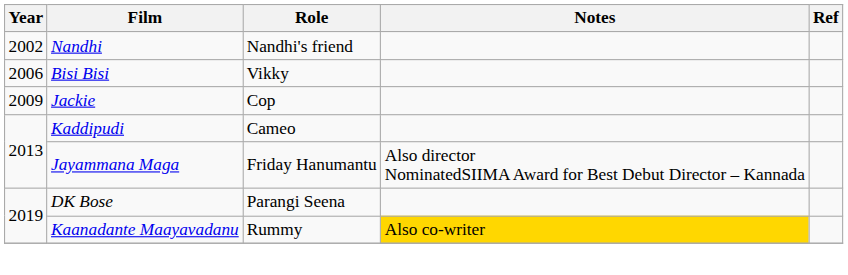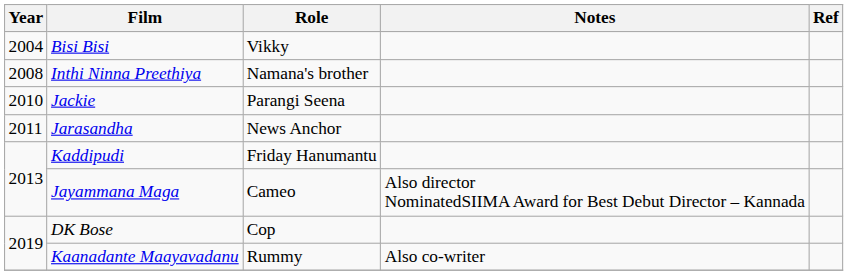 <table class="wikitable sortable">
 <tr>
 <th>Year</th>
 <th>Film</th>
 <th>Role</th>
 <th class="unsortable">Notes</th>
 <th>Ref</th>
 </tr>
 <tr>
-<td>2002</td>
-<td><em><a href='#'>Nandhi</a></em></td>
-<td>Nandhi's friend</td>
-<td></td>
-<td></td>
-</tr>
-<tr>
-<td>2006</td>
+<td>2004</td>
 <td><em><a href='#'>Bisi Bisi</a></em></td>
 <td>Vikky</td>
 <td></td>
 <td></td>
 </tr>
 <tr>
-<td>2009</td>
+<td>2008</td>
+<td><em><a href='#'>Inthi Ninna Preethiya</a></em></td>
+<td>Namana's brother</td>
+<td></td>
+<td></td>
+</tr>
+<tr>
+<td>2010</td>
 <td><em><a href='#'>Jackie</a></em></td>
-<td>Cop</td>
+<td>Parangi Seena</td>
+<td></td>
+<td></td>
+</tr>
+<tr>
+<td>2011</td>
+<td><em><a href='#'>Jarasandha</a></em></td>
+<td>News Anchor</td>
 <td></td>
 <td></td>
 </tr>
 <tr>
 <td rowspan="2">2013</td>
 <td><em><a href='#'>Kaddipudi</a></em></td>
-<td>Cameo</td>
+<td>Friday Hanumantu</td>
 <td></td>
 <td></td>
 </tr>
 <tr>
 <td><em><a href='#'>Jayammana Maga</a></em></td>
-<td>Friday Hanumantu</td>
+<td>Cameo</td>
 <td>Also director<br>NominatedSIIMA Award for Best Debut Director – Kannada</td>
 <td></td>
 </tr>
 <tr>
 <td rowspan="2">2019</td>
 <td><em>DK Bose</em></td>
-<td>Parangi Seena</td>
+<td>Cop</td>
 <td></td>
 <td></td>
 </tr>
 <tr>
 <td><em><a href='#'>Kaanadante Maayavadanu</a></em></td>
 <td>Rummy</td>
-<td style="background: gold;">Also co-writer</td>
+<td>Also co-writer</td>
 <td></td>
 </tr>
 <tr>
 </tr>
 </table>
